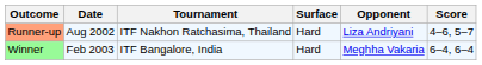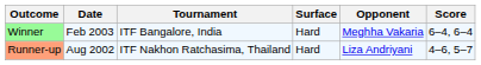 <table class="sortable wikitable" style=font-size:97%>
 <tr>
 <th>Outcome</th>
 <th>Date</th>
 <th>Tournament</th>
 <th>Surface</th>
 <th>Opponent</th>
 <th>Score</th>
 </tr>
 <tr bgcolor="#f0f8ff">
+<td bgcolor="98FB98">Winner</td>
+<td>Feb 2003</td>
+<td>ITF Bangalore, India</td>
+<td>Hard</td>
+<td> <a href='#'>Meghha Vakaria</a></td>
+<td>6–4, 6–4</td>
+</tr>
+<tr bgcolor="#f0f8ff">
 <td bgcolor="FFA07A">Runner-up</td>
 <td>Aug 2002</td>
 <td>ITF Nakhon Ratchasima, Thailand</td>
 <td>Hard</td>
 <td> <a href='#'>Liza Andriyani</a></td>
 <td>4–6, 5–7</td>
 </tr>
-<tr bgcolor="#f0f8ff">
-<td bgcolor="98FB98">Winner</td>
-<td>Feb 2003</td>
-<td>ITF Bangalore, India</td>
-<td>Hard</td>
-<td> <a href='#'>Meghha Vakaria</a></td>
-<td>6–4, 6–4</td>
-</tr>
 </table>
